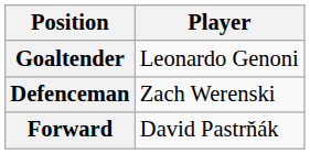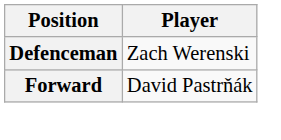 <table class="wikitable plainrowheaders">
 <tr>
 <th scope="col">Position</th>
 <th scope="col">Player</th>
-</tr>
-<tr>
-<th scope="row">Goaltender</th>
-<td> Leonardo Genoni</td>
 </tr>
 <tr>
 <th scope="row">Defenceman</th>
 <td> Zach Werenski</td>
 </tr>
 <tr>
 <th scope="row">Forward</th>
 <td> David Pastrňák</td>
 </tr>
 </table>
